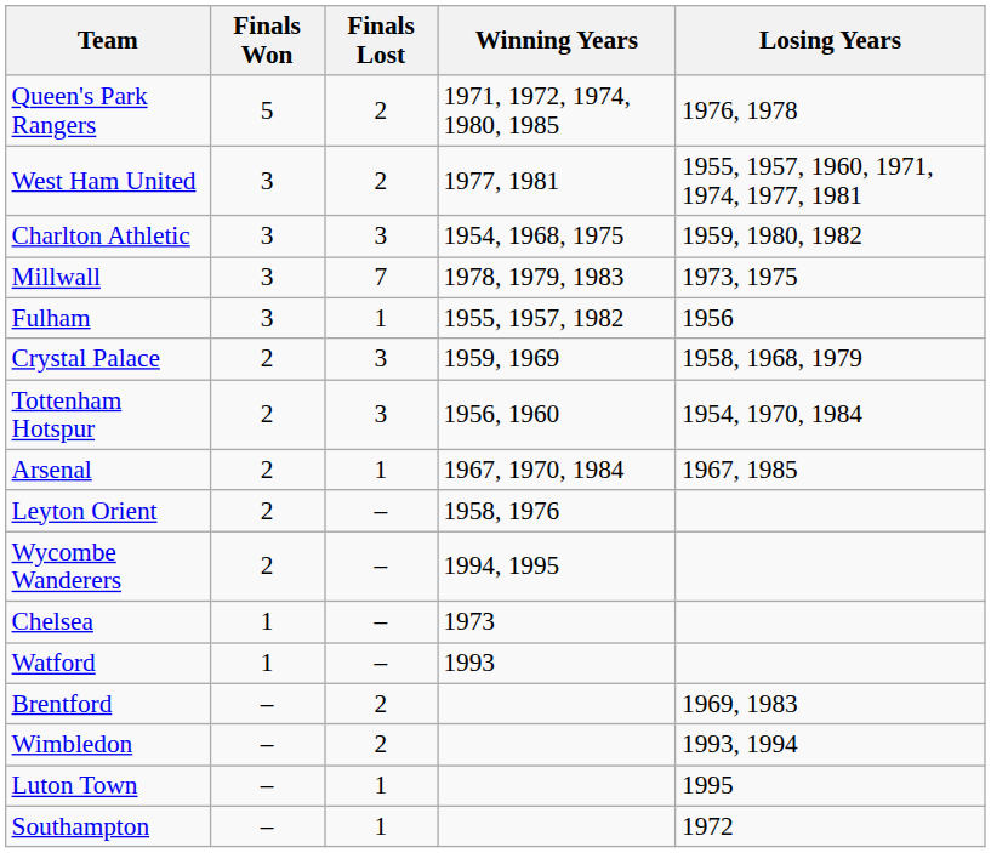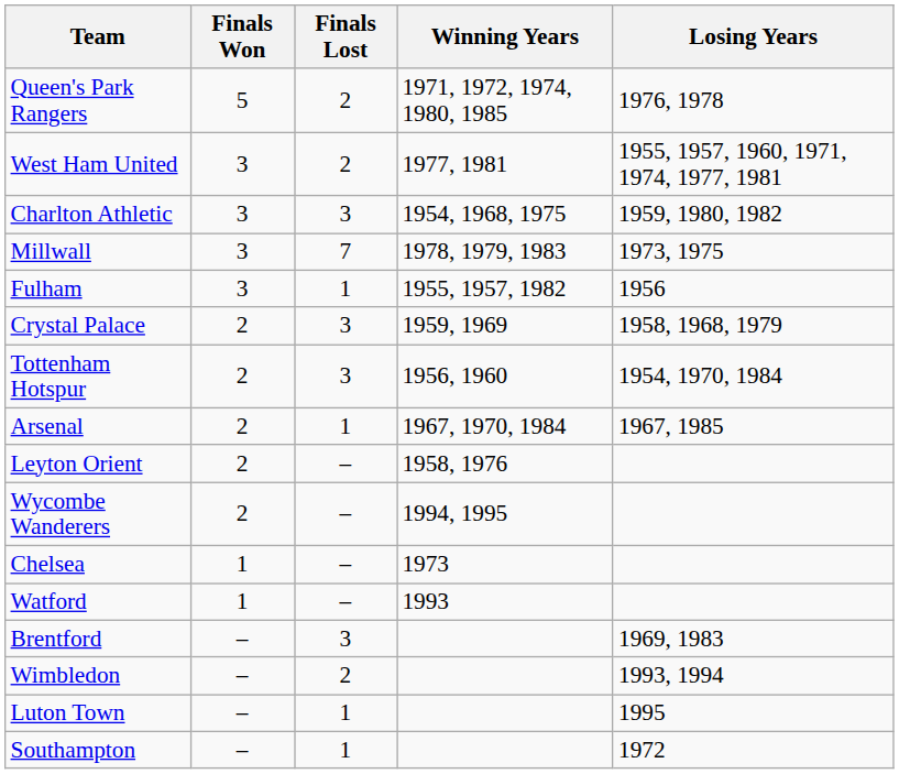 <table class="wikitable">
 <tr>
 <th>Team</th>
 <th>Finals Won</th>
 <th>Finals Lost</th>
 <th>Winning Years</th>
 <th>Losing Years</th>
 </tr>
 <tr>
 <td><a href='#'>Queen's Park Rangers</a></td>
 <td style="text-align:center">5</td>
 <td style="text-align:center">2</td>
 <td>1971, 1972, 1974, 1980, 1985</td>
 <td>1976, 1978</td>
 </tr>
 <tr>
 <td><a href='#'>West Ham United</a></td>
 <td style="text-align:center">3</td>
 <td style="text-align:center">2</td>
 <td>1977, 1981</td>
 <td>1955, 1957, 1960, 1971, 1974, 1977, 1981</td>
 </tr>
 <tr>
 <td><a href='#'>Charlton Athletic</a></td>
 <td style="text-align:center">3</td>
 <td style="text-align:center">3</td>
 <td>1954, 1968, 1975</td>
 <td>1959, 1980, 1982</td>
 </tr>
 <tr>
 <td><a href='#'>Millwall</a></td>
 <td style="text-align:center">3</td>
 <td style="text-align:center">7</td>
 <td>1978, 1979, 1983</td>
 <td>1973, 1975</td>
 </tr>
 <tr>
 <td><a href='#'>Fulham</a></td>
 <td style="text-align:center">3</td>
 <td style="text-align:center">1</td>
 <td>1955, 1957, 1982</td>
 <td>1956</td>
 </tr>
 <tr>
 <td><a href='#'>Crystal Palace</a></td>
 <td style="text-align:center">2</td>
 <td style="text-align:center">3</td>
 <td>1959, 1969</td>
 <td>1958, 1968, 1979</td>
 </tr>
 <tr>
 <td><a href='#'>Tottenham Hotspur</a></td>
 <td style="text-align:center">2</td>
 <td style="text-align:center">3</td>
 <td>1956, 1960</td>
 <td>1954, 1970, 1984</td>
 </tr>
 <tr>
 <td><a href='#'>Arsenal</a></td>
 <td style="text-align:center">2</td>
 <td style="text-align:center">1</td>
 <td>1967, 1970, 1984</td>
 <td>1967, 1985</td>
 </tr>
 <tr>
 <td><a href='#'>Leyton Orient</a></td>
 <td style="text-align:center">2</td>
 <td style="text-align:center">–</td>
 <td>1958, 1976</td>
 <td></td>
 </tr>
 <tr>
 <td><a href='#'>Wycombe Wanderers</a></td>
 <td style="text-align:center">2</td>
 <td style="text-align:center">–</td>
 <td>1994, 1995</td>
 <td></td>
 </tr>
 <tr>
 <td><a href='#'>Chelsea</a></td>
 <td style="text-align:center">1</td>
 <td style="text-align:center">–</td>
 <td>1973</td>
 <td></td>
 </tr>
 <tr>
 <td><a href='#'>Watford</a></td>
 <td style="text-align:center">1</td>
 <td style="text-align:center">–</td>
 <td>1993</td>
 <td></td>
 </tr>
 <tr>
 <td><a href='#'>Brentford</a></td>
 <td style="text-align:center">–</td>
-<td style="text-align:center">2</td>
+<td style="text-align:center">3</td>
 <td></td>
 <td>1969, 1983</td>
 </tr>
 <tr>
 <td><a href='#'>Wimbledon</a></td>
 <td style="text-align:center">–</td>
 <td style="text-align:center">2</td>
 <td></td>
 <td>1993, 1994</td>
 </tr>
 <tr>
 <td><a href='#'>Luton Town</a></td>
 <td style="text-align:center">–</td>
 <td style="text-align:center">1</td>
 <td></td>
 <td>1995</td>
 </tr>
 <tr>
 <td><a href='#'>Southampton</a></td>
 <td style="text-align:center">–</td>
 <td style="text-align:center">1</td>
 <td></td>
 <td>1972</td>
 </tr>
 </table>
